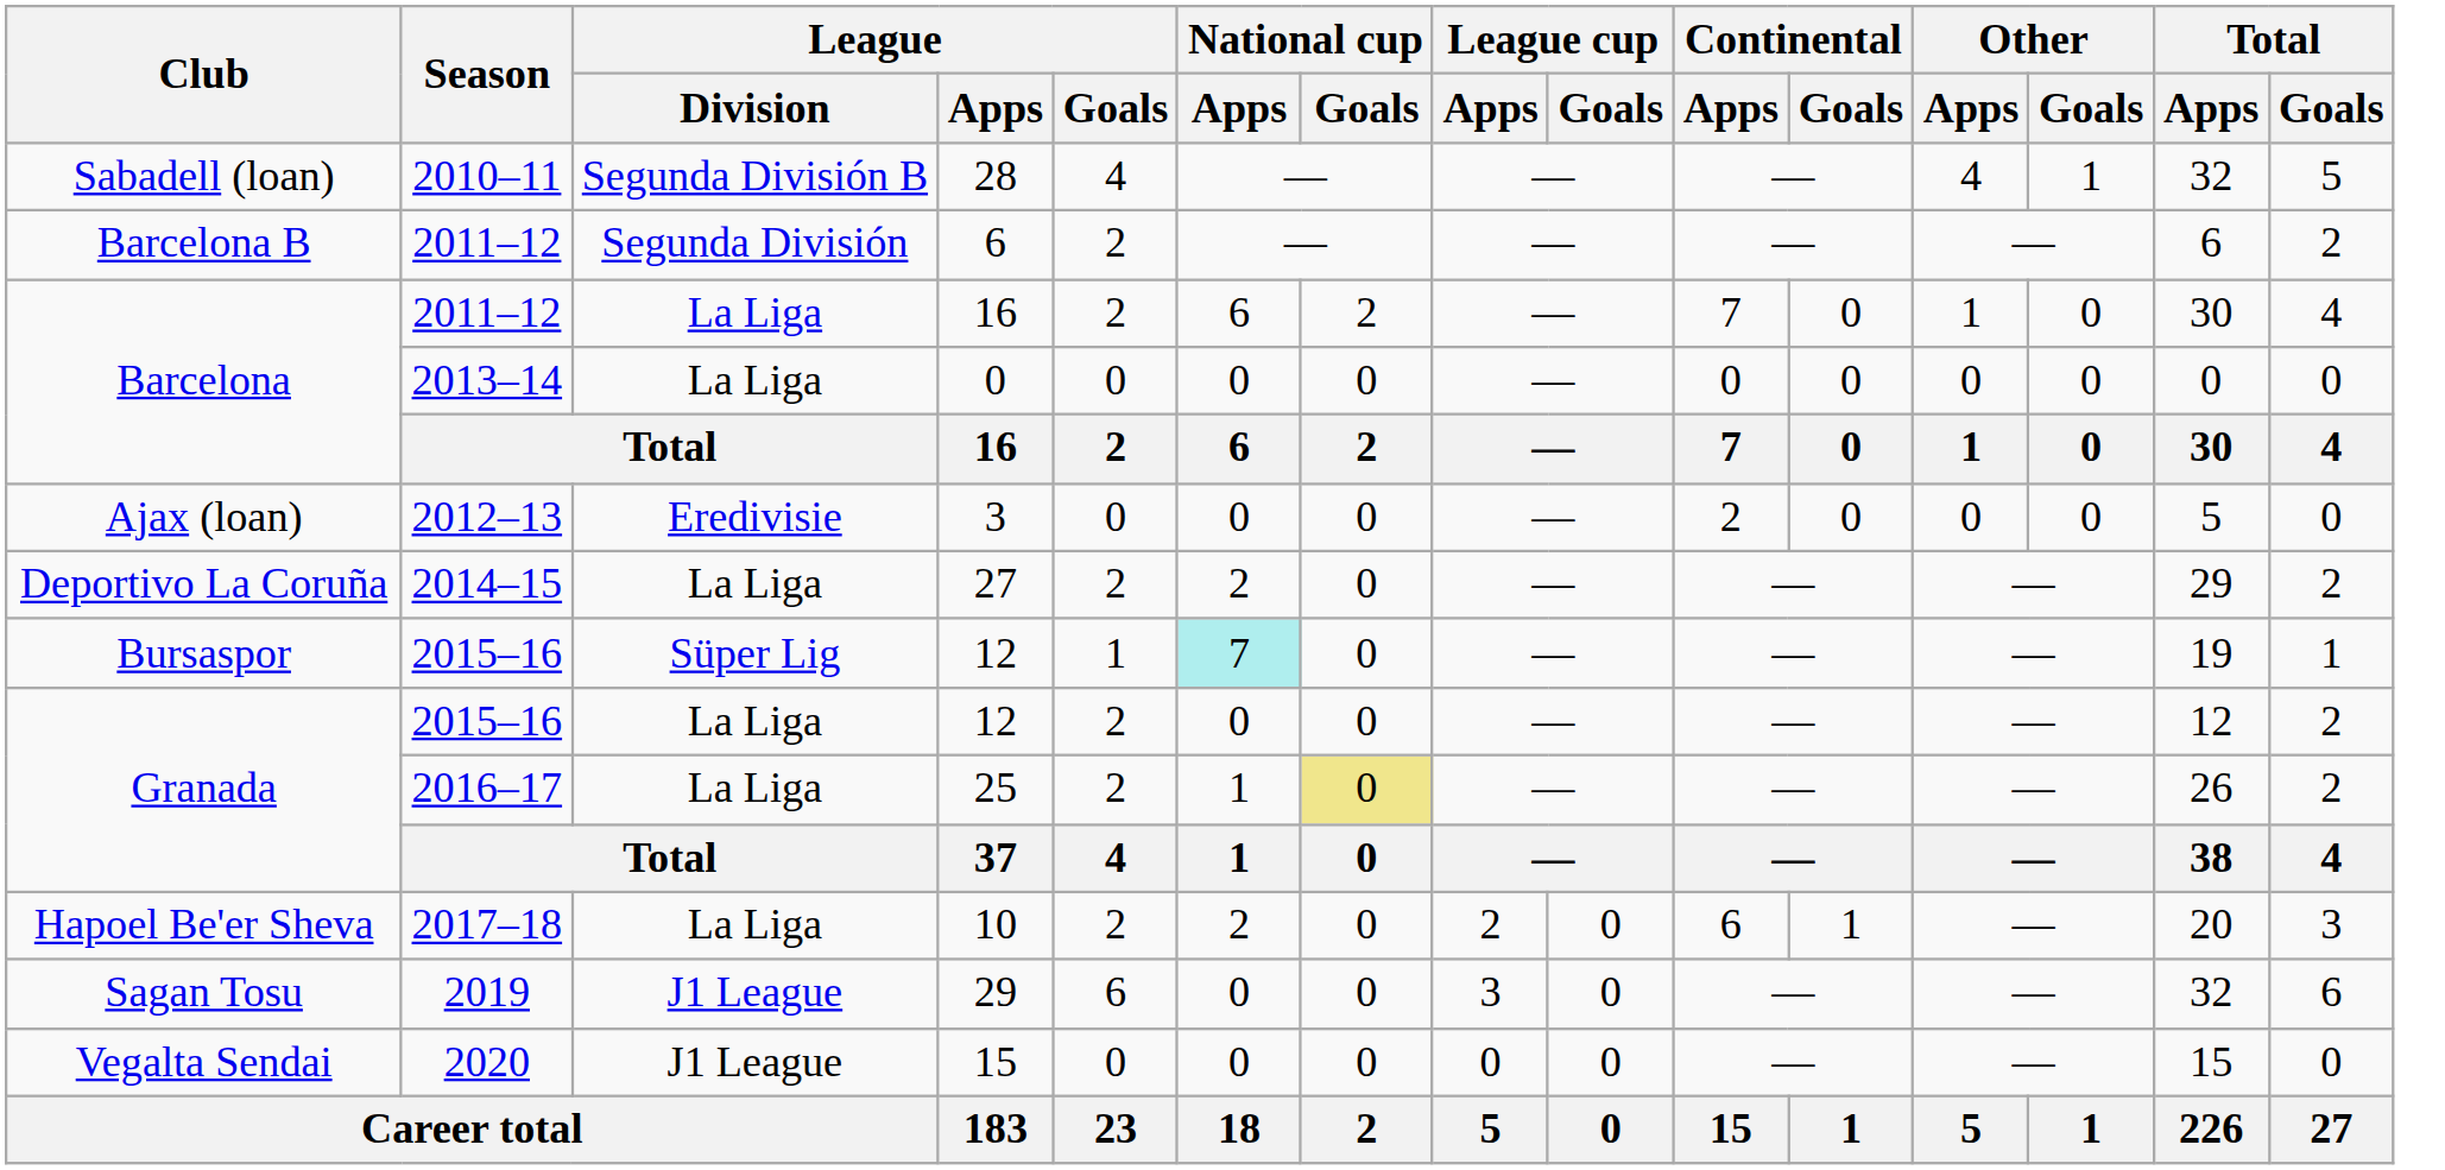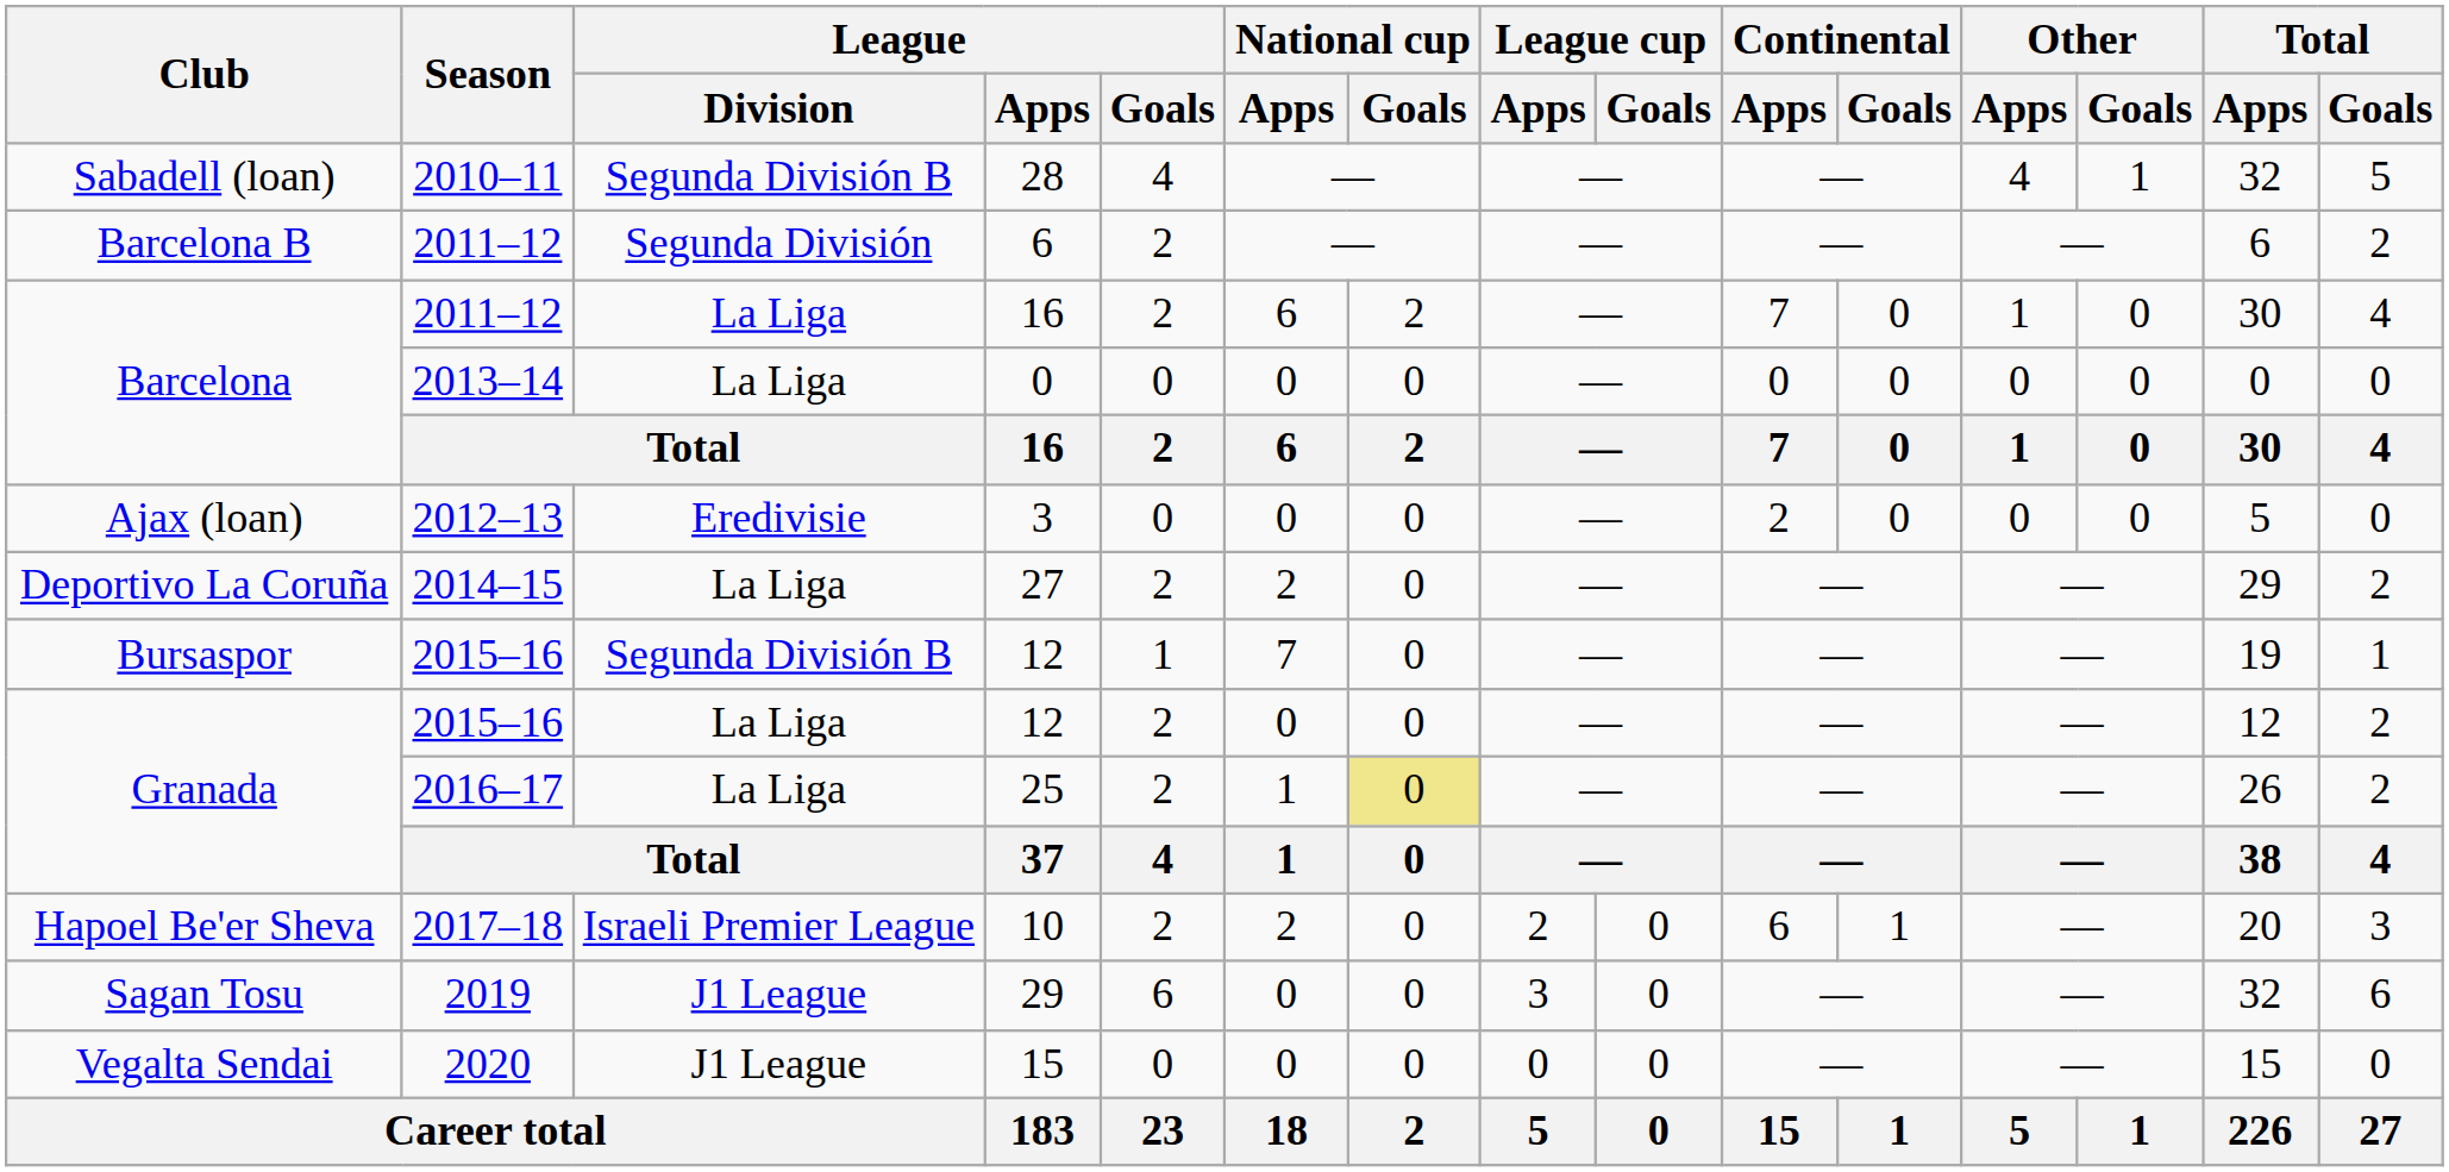 <table class="wikitable" style="text-align: center;">
 <tr>
 <th rowspan="2" width=140>Club</th>
 <th rowspan="2">Season</th>
 <th colspan="3">League</th>
 <th colspan="2">National cup</th>
 <th colspan="2">League cup</th>
 <th colspan="2">Continental</th>
 <th colspan="2">Other</th>
 <th colspan="2">Total</th>
 </tr>
 <tr>
 <th>Division</th>
 <th>Apps</th>
 <th>Goals</th>
 <th>Apps</th>
 <th>Goals</th>
 <th>Apps</th>
 <th>Goals</th>
 <th>Apps</th>
 <th>Goals</th>
 <th>Apps</th>
 <th>Goals</th>
 <th>Apps</th>
 <th>Goals</th>
 </tr>
 <tr>
 <td><a href='#'>Sabadell</a> (loan)</td>
 <td><a href='#'>2010–11</a></td>
 <td><a href='#'>Segunda División B</a></td>
 <td>28</td>
 <td>4</td>
 <td colspan="2">—</td>
 <td colspan="2">—</td>
 <td colspan="2">—</td>
 <td>4</td>
 <td>1</td>
 <td>32</td>
 <td>5</td>
 </tr>
 <tr>
 <td><a href='#'>Barcelona B</a></td>
 <td><a href='#'>2011–12</a></td>
 <td><a href='#'>Segunda División</a></td>
 <td>6</td>
 <td>2</td>
 <td colspan="2">—</td>
 <td colspan="2">—</td>
 <td colspan="2">—</td>
 <td colspan="2">—</td>
 <td>6</td>
 <td>2</td>
 </tr>
 <tr>
 <td rowspan="3"><a href='#'>Barcelona</a></td>
 <td><a href='#'>2011–12</a></td>
 <td><a href='#'>La Liga</a></td>
 <td>16</td>
 <td>2</td>
 <td>6</td>
 <td>2</td>
 <td colspan="2">—</td>
 <td>7</td>
 <td>0</td>
 <td>1</td>
 <td>0</td>
 <td>30</td>
 <td>4</td>
 </tr>
 <tr>
 <td><a href='#'>2013–14</a></td>
 <td>La Liga</td>
 <td>0</td>
 <td>0</td>
 <td>0</td>
 <td>0</td>
 <td colspan="2">—</td>
 <td>0</td>
 <td>0</td>
 <td>0</td>
 <td>0</td>
 <td>0</td>
 <td>0</td>
 </tr>
 <tr>
 <th colspan="2">Total</th>
 <th>16</th>
 <th>2</th>
 <th>6</th>
 <th>2</th>
 <th colspan="2">—</th>
 <th>7</th>
 <th>0</th>
 <th>1</th>
 <th>0</th>
 <th>30</th>
 <th>4</th>
 </tr>
 <tr>
 <td><a href='#'>Ajax</a> (loan)</td>
 <td><a href='#'>2012–13</a></td>
 <td><a href='#'>Eredivisie</a></td>
 <td>3</td>
 <td>0</td>
 <td>0</td>
 <td>0</td>
 <td colspan="2">—</td>
 <td>2</td>
 <td>0</td>
 <td>0</td>
 <td>0</td>
 <td>5</td>
 <td>0</td>
 </tr>
 <tr>
 <td><a href='#'>Deportivo La Coruña</a></td>
 <td><a href='#'>2014–15</a></td>
 <td>La Liga</td>
 <td>27</td>
 <td>2</td>
 <td>2</td>
 <td>0</td>
 <td colspan="2">—</td>
 <td colspan="2">—</td>
 <td colspan="2">—</td>
 <td>29</td>
 <td>2</td>
 </tr>
 <tr>
 <td><a href='#'>Bursaspor</a></td>
 <td><a href='#'>2015–16</a></td>
-<td><a href='#'>Süper Lig</a></td>
+<td><a href='#'>Segunda División B</a></td>
 <td>12</td>
 <td>1</td>
-<td style="background: paleturquoise;">7</td>
+<td>7</td>
 <td>0</td>
 <td colspan="2">—</td>
 <td colspan="2">—</td>
 <td colspan="2">—</td>
 <td>19</td>
 <td>1</td>
 </tr>
 <tr>
 <td rowspan="3"><a href='#'>Granada</a></td>
 <td><a href='#'>2015–16</a></td>
 <td>La Liga</td>
 <td>12</td>
 <td>2</td>
 <td>0</td>
 <td>0</td>
 <td colspan="2">—</td>
 <td colspan="2">—</td>
 <td colspan="2">—</td>
 <td>12</td>
 <td>2</td>
 </tr>
 <tr>
 <td><a href='#'>2016–17</a></td>
 <td>La Liga</td>
 <td>25</td>
 <td>2</td>
 <td>1</td>
 <td style="background: khaki;">0</td>
 <td colspan="2">—</td>
 <td colspan="2">—</td>
 <td colspan="2">—</td>
 <td>26</td>
 <td>2</td>
 </tr>
 <tr>
 <th colspan="2">Total</th>
 <th>37</th>
 <th>4</th>
 <th>1</th>
 <th>0</th>
 <th colspan="2">—</th>
 <th colspan="2">—</th>
 <th colspan="2">—</th>
 <th>38</th>
 <th>4</th>
 </tr>
 <tr>
 <td><a href='#'>Hapoel Be'er Sheva</a></td>
 <td><a href='#'>2017–18</a></td>
-<td>La Liga</td>
+<td><a href='#'>Israeli Premier League</a></td>
 <td>10</td>
 <td>2</td>
 <td>2</td>
 <td>0</td>
 <td>2</td>
 <td>0</td>
 <td>6</td>
 <td>1</td>
 <td colspan="2">—</td>
 <td>20</td>
 <td>3</td>
 </tr>
 <tr>
 <td><a href='#'>Sagan Tosu</a></td>
 <td><a href='#'>2019</a></td>
 <td><a href='#'>J1 League</a></td>
 <td>29</td>
 <td>6</td>
 <td>0</td>
 <td>0</td>
 <td>3</td>
 <td>0</td>
 <td colspan="2">—</td>
 <td colspan="2">—</td>
 <td>32</td>
 <td>6</td>
 </tr>
 <tr>
 <td><a href='#'>Vegalta Sendai</a></td>
 <td><a href='#'>2020</a></td>
 <td>J1 League</td>
 <td>15</td>
 <td>0</td>
 <td>0</td>
 <td>0</td>
 <td>0</td>
 <td>0</td>
 <td colspan="2">—</td>
 <td colspan="2">—</td>
 <td>15</td>
 <td>0</td>
 </tr>
 <tr>
 <th colspan="3">Career total</th>
 <th>183</th>
 <th>23</th>
 <th>18</th>
 <th>2</th>
 <th>5</th>
 <th>0</th>
 <th>15</th>
 <th>1</th>
 <th>5</th>
 <th>1</th>
 <th>226</th>
 <th>27</th>
 </tr>
 </table>
